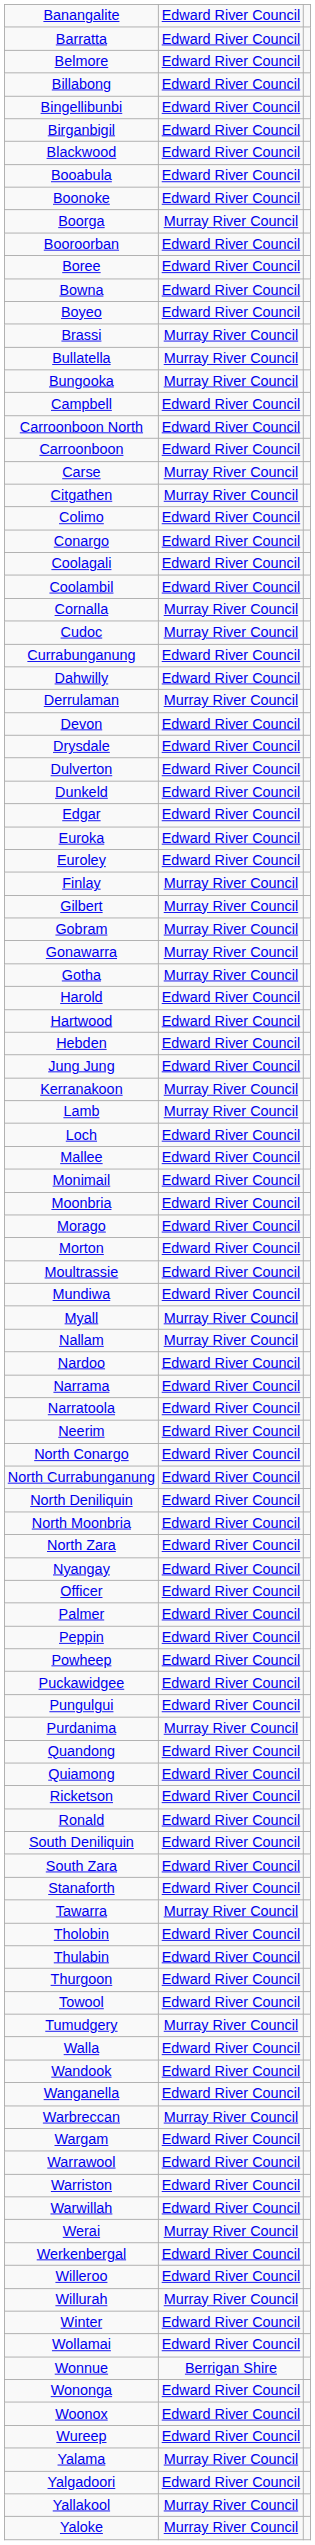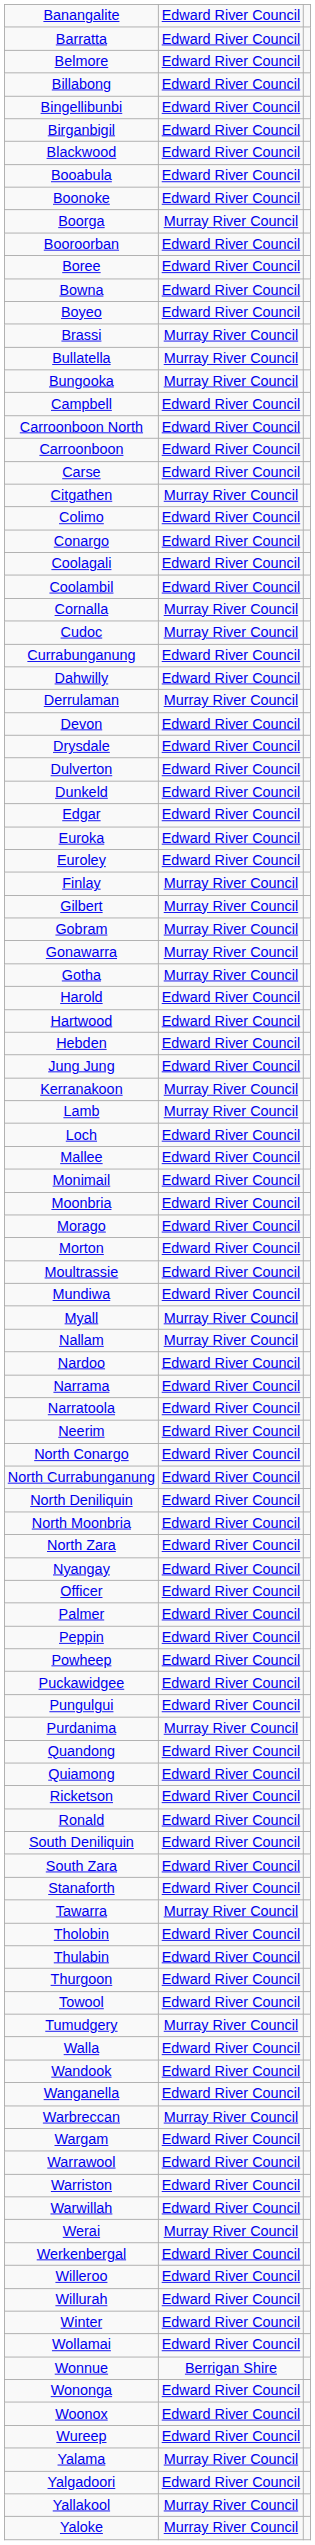 <table class="wikitable" style="text-align:center">
 <tr>
 <td><a href='#'>Banangalite</a></td>
 <td><a href='#'>Edward River Council</a></td>
 <td></td>
 </tr>
 <tr>
 <td><a href='#'>Barratta</a></td>
 <td><a href='#'>Edward River Council</a></td>
 <td></td>
 </tr>
 <tr>
 <td><a href='#'>Belmore</a></td>
 <td><a href='#'>Edward River Council</a></td>
 <td></td>
 </tr>
 <tr>
 <td><a href='#'>Billabong</a></td>
 <td><a href='#'>Edward River Council</a></td>
 <td></td>
 </tr>
 <tr>
 <td><a href='#'>Bingellibunbi</a></td>
 <td><a href='#'>Edward River Council</a></td>
 <td></td>
 </tr>
 <tr>
 <td><a href='#'>Birganbigil</a></td>
 <td><a href='#'>Edward River Council</a></td>
 <td></td>
 </tr>
 <tr>
 <td><a href='#'>Blackwood</a></td>
 <td><a href='#'>Edward River Council</a></td>
 <td></td>
 </tr>
 <tr>
 <td><a href='#'>Booabula</a></td>
 <td><a href='#'>Edward River Council</a></td>
 <td></td>
 </tr>
 <tr>
 <td><a href='#'>Boonoke</a></td>
 <td><a href='#'>Edward River Council</a></td>
 <td></td>
 </tr>
 <tr>
 <td><a href='#'>Boorga</a></td>
 <td><a href='#'>Murray River Council</a></td>
 <td></td>
 </tr>
 <tr>
 <td><a href='#'>Booroorban</a></td>
 <td><a href='#'>Edward River Council</a></td>
 <td></td>
 </tr>
 <tr>
 <td><a href='#'>Boree</a></td>
 <td><a href='#'>Edward River Council</a></td>
 <td></td>
 </tr>
 <tr>
 <td><a href='#'>Bowna</a></td>
 <td><a href='#'>Edward River Council</a></td>
 <td></td>
 </tr>
 <tr>
 <td><a href='#'>Boyeo</a></td>
 <td><a href='#'>Edward River Council</a></td>
 <td></td>
 </tr>
 <tr>
 <td><a href='#'>Brassi</a></td>
 <td><a href='#'>Murray River Council</a></td>
 <td></td>
 </tr>
 <tr>
 <td><a href='#'>Bullatella</a></td>
 <td><a href='#'>Murray River Council</a></td>
 <td></td>
 </tr>
 <tr>
 <td><a href='#'>Bungooka</a></td>
 <td><a href='#'>Murray River Council</a></td>
 <td></td>
 </tr>
 <tr>
 <td><a href='#'>Campbell</a></td>
 <td><a href='#'>Edward River Council</a></td>
 <td></td>
 </tr>
 <tr>
 <td><a href='#'>Carroonboon North</a></td>
 <td><a href='#'>Edward River Council</a></td>
 <td></td>
 </tr>
 <tr>
 <td><a href='#'>Carroonboon</a></td>
 <td><a href='#'>Edward River Council</a></td>
 <td></td>
 </tr>
 <tr>
 <td><a href='#'>Carse</a></td>
-<td><a href='#'>Murray River Council</a></td>
+<td><a href='#'>Edward River Council</a></td>
 <td></td>
 </tr>
 <tr>
 <td><a href='#'>Citgathen</a></td>
 <td><a href='#'>Murray River Council</a></td>
 <td></td>
 </tr>
 <tr>
 <td><a href='#'>Colimo</a></td>
 <td><a href='#'>Edward River Council</a></td>
 <td></td>
 </tr>
 <tr>
 <td><a href='#'>Conargo</a></td>
 <td><a href='#'>Edward River Council</a></td>
 <td></td>
 </tr>
 <tr>
 <td><a href='#'>Coolagali</a></td>
 <td><a href='#'>Edward River Council</a></td>
 <td></td>
 </tr>
 <tr>
 <td><a href='#'>Coolambil</a></td>
 <td><a href='#'>Edward River Council</a></td>
 <td></td>
 </tr>
 <tr>
 <td><a href='#'>Cornalla</a></td>
 <td><a href='#'>Murray River Council</a></td>
 <td></td>
 </tr>
 <tr>
 <td><a href='#'>Cudoc</a></td>
 <td><a href='#'>Murray River Council</a></td>
 <td></td>
 </tr>
 <tr>
 <td><a href='#'>Currabunganung</a></td>
 <td><a href='#'>Edward River Council</a></td>
 <td></td>
 </tr>
 <tr>
 <td><a href='#'>Dahwilly</a></td>
 <td><a href='#'>Edward River Council</a></td>
 <td></td>
 </tr>
 <tr>
 <td><a href='#'>Derrulaman</a></td>
 <td><a href='#'>Murray River Council</a></td>
 <td></td>
 </tr>
 <tr>
 <td><a href='#'>Devon</a></td>
 <td><a href='#'>Edward River Council</a></td>
 <td></td>
 </tr>
 <tr>
 <td><a href='#'>Drysdale</a></td>
 <td><a href='#'>Edward River Council</a></td>
 <td></td>
 </tr>
 <tr>
 <td><a href='#'>Dulverton</a></td>
 <td><a href='#'>Edward River Council</a></td>
 <td></td>
 </tr>
 <tr>
 <td><a href='#'>Dunkeld</a></td>
 <td><a href='#'>Edward River Council</a></td>
 <td></td>
 </tr>
 <tr>
 <td><a href='#'>Edgar</a></td>
 <td><a href='#'>Edward River Council</a></td>
 <td></td>
 </tr>
 <tr>
 <td><a href='#'>Euroka</a></td>
 <td><a href='#'>Edward River Council</a></td>
 <td></td>
 </tr>
 <tr>
 <td><a href='#'>Euroley</a></td>
 <td><a href='#'>Edward River Council</a></td>
 <td></td>
 </tr>
 <tr>
 <td><a href='#'>Finlay</a></td>
 <td><a href='#'>Murray River Council</a></td>
 <td></td>
 </tr>
 <tr>
 <td><a href='#'>Gilbert</a></td>
 <td><a href='#'>Murray River Council</a></td>
 <td></td>
 </tr>
 <tr>
 <td><a href='#'>Gobram</a></td>
 <td><a href='#'>Murray River Council</a></td>
 <td></td>
 </tr>
 <tr>
 <td><a href='#'>Gonawarra</a></td>
 <td><a href='#'>Murray River Council</a></td>
 <td></td>
 </tr>
 <tr>
 <td><a href='#'>Gotha</a></td>
 <td><a href='#'>Murray River Council</a></td>
 <td></td>
 </tr>
 <tr>
 <td><a href='#'>Harold</a></td>
 <td><a href='#'>Edward River Council</a></td>
 <td></td>
 </tr>
 <tr>
 <td><a href='#'>Hartwood</a></td>
 <td><a href='#'>Edward River Council</a></td>
 <td></td>
 </tr>
 <tr>
 <td><a href='#'>Hebden</a></td>
 <td><a href='#'>Edward River Council</a></td>
 <td></td>
 </tr>
 <tr>
 <td><a href='#'>Jung Jung</a></td>
 <td><a href='#'>Edward River Council</a></td>
 <td></td>
 </tr>
 <tr>
 <td><a href='#'>Kerranakoon</a></td>
 <td><a href='#'>Murray River Council</a></td>
 <td></td>
 </tr>
 <tr>
 <td><a href='#'>Lamb</a></td>
 <td><a href='#'>Murray River Council</a></td>
 <td></td>
 </tr>
 <tr>
 <td><a href='#'>Loch</a></td>
 <td><a href='#'>Edward River Council</a></td>
 <td></td>
 </tr>
 <tr>
 <td><a href='#'>Mallee</a></td>
 <td><a href='#'>Edward River Council</a></td>
 <td></td>
 </tr>
 <tr>
 <td><a href='#'>Monimail</a></td>
 <td><a href='#'>Edward River Council</a></td>
 <td></td>
 </tr>
 <tr>
 <td><a href='#'>Moonbria</a></td>
 <td><a href='#'>Edward River Council</a></td>
 <td></td>
 </tr>
 <tr>
 <td><a href='#'>Morago</a></td>
 <td><a href='#'>Edward River Council</a></td>
 <td></td>
 </tr>
 <tr>
 <td><a href='#'>Morton</a></td>
 <td><a href='#'>Edward River Council</a></td>
 <td></td>
 </tr>
 <tr>
 <td><a href='#'>Moultrassie</a></td>
 <td><a href='#'>Edward River Council</a></td>
 <td></td>
 </tr>
 <tr>
 <td><a href='#'>Mundiwa</a></td>
 <td><a href='#'>Edward River Council</a></td>
 <td></td>
 </tr>
 <tr>
 <td><a href='#'>Myall</a></td>
 <td><a href='#'>Murray River Council</a></td>
 <td></td>
 </tr>
 <tr>
 <td><a href='#'>Nallam</a></td>
 <td><a href='#'>Murray River Council</a></td>
 <td></td>
 </tr>
 <tr>
 <td><a href='#'>Nardoo</a></td>
 <td><a href='#'>Edward River Council</a></td>
 <td></td>
 </tr>
 <tr>
 <td><a href='#'>Narrama</a></td>
 <td><a href='#'>Edward River Council</a></td>
 <td></td>
 </tr>
 <tr>
 <td><a href='#'>Narratoola</a></td>
 <td><a href='#'>Edward River Council</a></td>
 <td></td>
 </tr>
 <tr>
 <td><a href='#'>Neerim</a></td>
 <td><a href='#'>Edward River Council</a></td>
 <td></td>
 </tr>
 <tr>
 <td><a href='#'>North Conargo</a></td>
 <td><a href='#'>Edward River Council</a></td>
 <td></td>
 </tr>
 <tr>
 <td><a href='#'>North Currabunganung</a></td>
 <td><a href='#'>Edward River Council</a></td>
 <td></td>
 </tr>
 <tr>
 <td><a href='#'>North Deniliquin</a></td>
 <td><a href='#'>Edward River Council</a></td>
 <td></td>
 </tr>
 <tr>
 <td><a href='#'>North Moonbria</a></td>
 <td><a href='#'>Edward River Council</a></td>
 <td></td>
 </tr>
 <tr>
 <td><a href='#'>North Zara</a></td>
 <td><a href='#'>Edward River Council</a></td>
 <td></td>
 </tr>
 <tr>
 <td><a href='#'>Nyangay</a></td>
 <td><a href='#'>Edward River Council</a></td>
 <td></td>
 </tr>
 <tr>
 <td><a href='#'>Officer</a></td>
 <td><a href='#'>Edward River Council</a></td>
 <td></td>
 </tr>
 <tr>
 <td><a href='#'>Palmer</a></td>
 <td><a href='#'>Edward River Council</a></td>
 <td></td>
 </tr>
 <tr>
 <td><a href='#'>Peppin</a></td>
 <td><a href='#'>Edward River Council</a></td>
 <td></td>
 </tr>
 <tr>
 <td><a href='#'>Powheep</a></td>
 <td><a href='#'>Edward River Council</a></td>
 <td></td>
 </tr>
 <tr>
 <td><a href='#'>Puckawidgee</a></td>
 <td><a href='#'>Edward River Council</a></td>
 <td></td>
 </tr>
 <tr>
 <td><a href='#'>Pungulgui</a></td>
 <td><a href='#'>Edward River Council</a></td>
 <td></td>
 </tr>
 <tr>
 <td><a href='#'>Purdanima</a></td>
 <td><a href='#'>Murray River Council</a></td>
 <td></td>
 </tr>
 <tr>
 <td><a href='#'>Quandong</a></td>
 <td><a href='#'>Edward River Council</a></td>
 <td></td>
 </tr>
 <tr>
 <td><a href='#'>Quiamong</a></td>
 <td><a href='#'>Edward River Council</a></td>
 <td></td>
 </tr>
 <tr>
 <td><a href='#'>Ricketson</a></td>
 <td><a href='#'>Edward River Council</a></td>
 <td></td>
 </tr>
 <tr>
 <td><a href='#'>Ronald</a></td>
 <td><a href='#'>Edward River Council</a></td>
 <td></td>
 </tr>
 <tr>
 <td><a href='#'>South Deniliquin</a></td>
 <td><a href='#'>Edward River Council</a></td>
 <td></td>
 </tr>
 <tr>
 <td><a href='#'>South Zara</a></td>
 <td><a href='#'>Edward River Council</a></td>
 <td></td>
 </tr>
 <tr>
 <td><a href='#'>Stanaforth</a></td>
 <td><a href='#'>Edward River Council</a></td>
 <td></td>
 </tr>
 <tr>
 <td><a href='#'>Tawarra</a></td>
 <td><a href='#'>Murray River Council</a></td>
 <td></td>
 </tr>
 <tr>
 <td><a href='#'>Tholobin</a></td>
 <td><a href='#'>Edward River Council</a></td>
 <td></td>
 </tr>
 <tr>
 <td><a href='#'>Thulabin</a></td>
 <td><a href='#'>Edward River Council</a></td>
 <td></td>
 </tr>
 <tr>
 <td><a href='#'>Thurgoon</a></td>
 <td><a href='#'>Edward River Council</a></td>
 <td></td>
 </tr>
 <tr>
 <td><a href='#'>Towool</a></td>
 <td><a href='#'>Edward River Council</a></td>
 <td></td>
 </tr>
 <tr>
 <td><a href='#'>Tumudgery</a></td>
 <td><a href='#'>Murray River Council</a></td>
 <td></td>
 </tr>
 <tr>
 <td><a href='#'>Walla</a></td>
 <td><a href='#'>Edward River Council</a></td>
 <td></td>
 </tr>
 <tr>
 <td><a href='#'>Wandook</a></td>
 <td><a href='#'>Edward River Council</a></td>
 <td></td>
 </tr>
 <tr>
 <td><a href='#'>Wanganella</a></td>
 <td><a href='#'>Edward River Council</a></td>
 <td></td>
 </tr>
 <tr>
 <td><a href='#'>Warbreccan</a></td>
 <td><a href='#'>Murray River Council</a></td>
 <td></td>
 </tr>
 <tr>
 <td><a href='#'>Wargam</a></td>
 <td><a href='#'>Edward River Council</a></td>
 <td></td>
 </tr>
 <tr>
 <td><a href='#'>Warrawool</a></td>
 <td><a href='#'>Edward River Council</a></td>
 <td></td>
 </tr>
 <tr>
 <td><a href='#'>Warriston</a></td>
 <td><a href='#'>Edward River Council</a></td>
 <td></td>
 </tr>
 <tr>
 <td><a href='#'>Warwillah</a></td>
 <td><a href='#'>Edward River Council</a></td>
 <td></td>
 </tr>
 <tr>
 <td><a href='#'>Werai</a></td>
 <td><a href='#'>Murray River Council</a></td>
 <td></td>
 </tr>
 <tr>
 <td><a href='#'>Werkenbergal</a></td>
 <td><a href='#'>Edward River Council</a></td>
 <td></td>
 </tr>
 <tr>
 <td><a href='#'>Willeroo</a></td>
 <td><a href='#'>Edward River Council</a></td>
 <td></td>
 </tr>
 <tr>
 <td><a href='#'>Willurah</a></td>
-<td><a href='#'>Murray River Council</a></td>
+<td><a href='#'>Edward River Council</a></td>
 <td></td>
 </tr>
 <tr>
 <td><a href='#'>Winter</a></td>
 <td><a href='#'>Edward River Council</a></td>
 <td></td>
 </tr>
 <tr>
 <td><a href='#'>Wollamai</a></td>
 <td><a href='#'>Edward River Council</a></td>
 <td></td>
 </tr>
 <tr>
 <td><a href='#'>Wonnue</a></td>
 <td><a href='#'>Berrigan Shire</a></td>
 <td></td>
 </tr>
 <tr>
 <td><a href='#'>Wononga</a></td>
 <td><a href='#'>Edward River Council</a></td>
 <td></td>
 </tr>
 <tr>
 <td><a href='#'>Woonox</a></td>
 <td><a href='#'>Edward River Council</a></td>
 <td></td>
 </tr>
 <tr>
 <td><a href='#'>Wureep</a></td>
 <td><a href='#'>Edward River Council</a></td>
 <td></td>
 </tr>
 <tr>
 <td><a href='#'>Yalama</a></td>
 <td><a href='#'>Murray River Council</a></td>
 <td></td>
 </tr>
 <tr>
 <td><a href='#'>Yalgadoori</a></td>
 <td><a href='#'>Edward River Council</a></td>
 <td></td>
 </tr>
 <tr>
 <td><a href='#'>Yallakool</a></td>
 <td><a href='#'>Murray River Council</a></td>
 <td></td>
 </tr>
 <tr>
 <td><a href='#'>Yaloke</a></td>
 <td><a href='#'>Murray River Council</a></td>
 <td></td>
 </tr>
 </table>
